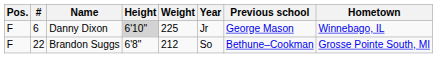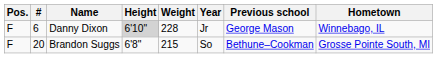 <table class="wikitable sortable" border="1">
 <tr>
 <th>Pos.</th>
 <th>#</th>
 <th>Name</th>
 <th>Height</th>
 <th>Weight</th>
 <th>Year</th>
 <th class="unsortable">Previous school</th>
 <th>Hometown</th>
 </tr>
 <tr>
 <td>F</td>
 <td>6</td>
 <td>Danny Dixon</td>
 <td style="background: lightgrey;">6'10"</td>
-<td>225</td>
+<td>228</td>
 <td>Jr</td>
 <td><a href='#'>George Mason</a></td>
 <td><a href='#'>Winnebago, IL</a></td>
 </tr>
 <tr>
 <td>F</td>
-<td>22</td>
+<td>20</td>
 <td>Brandon Suggs</td>
 <td>6'8"</td>
-<td>212</td>
+<td>215</td>
 <td>So</td>
 <td><a href='#'>Bethune–Cookman</a></td>
 <td><a href='#'>Grosse Pointe South, MI</a></td>
 </tr>
 </table>
